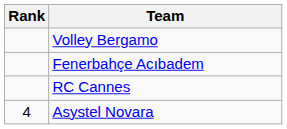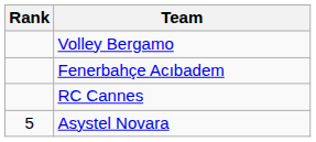 <table class="wikitable" style="text-align: center;">
 <tr>
 <th width=40>Rank</th>
 <th width=240>Team</th>
 </tr>
 <tr align=center>
 <td></td>
 <td style="text-align:left;"> <a href='#'>Volley Bergamo</a></td>
 </tr>
 <tr align=center>
 <td></td>
 <td style="text-align:left;"> <a href='#'>Fenerbahçe Acıbadem</a></td>
 </tr>
 <tr align=center>
 <td></td>
 <td style="text-align:left;"> <a href='#'>RC Cannes</a></td>
 </tr>
 <tr align=center>
-<td>4</td>
+<td>5</td>
 <td style="text-align:left;"> <a href='#'>Asystel Novara</a></td>
 </tr>
 </table>
